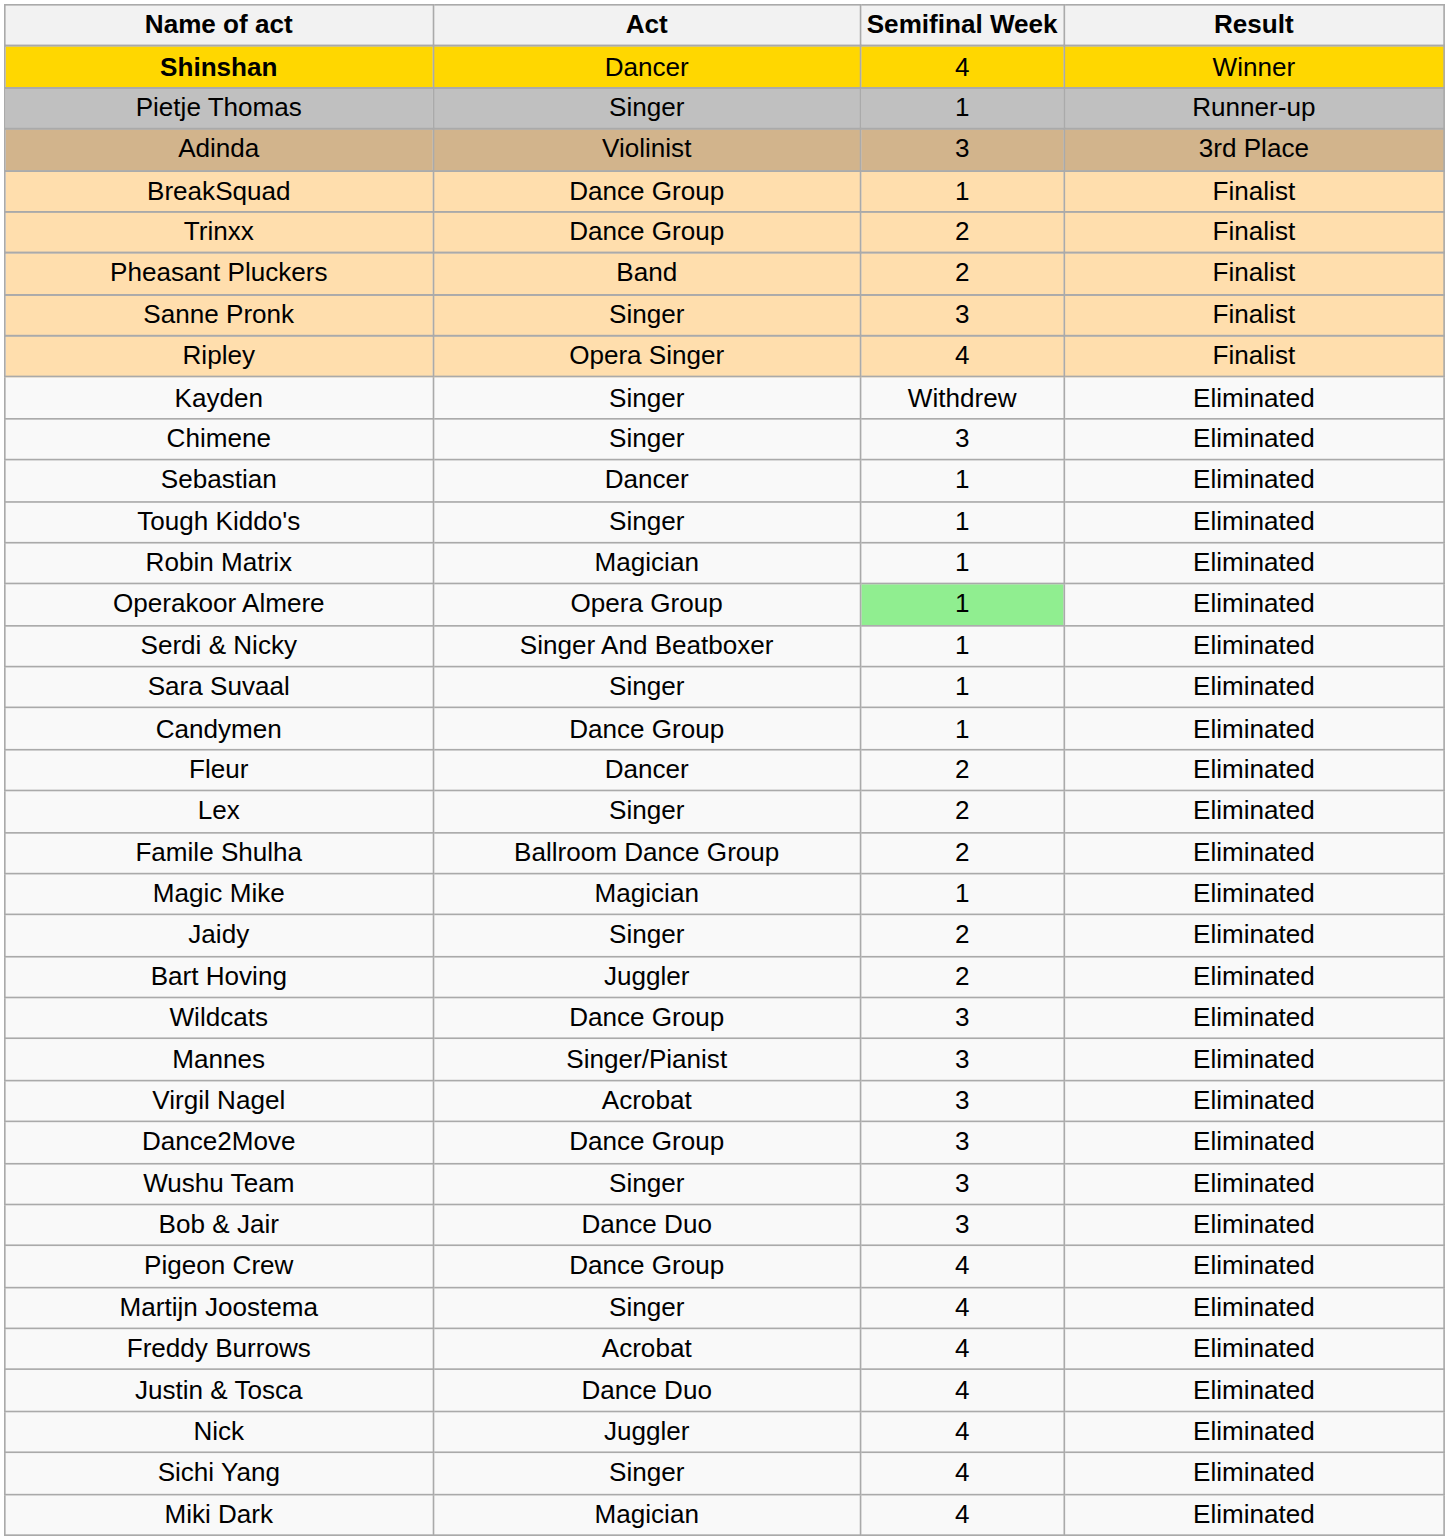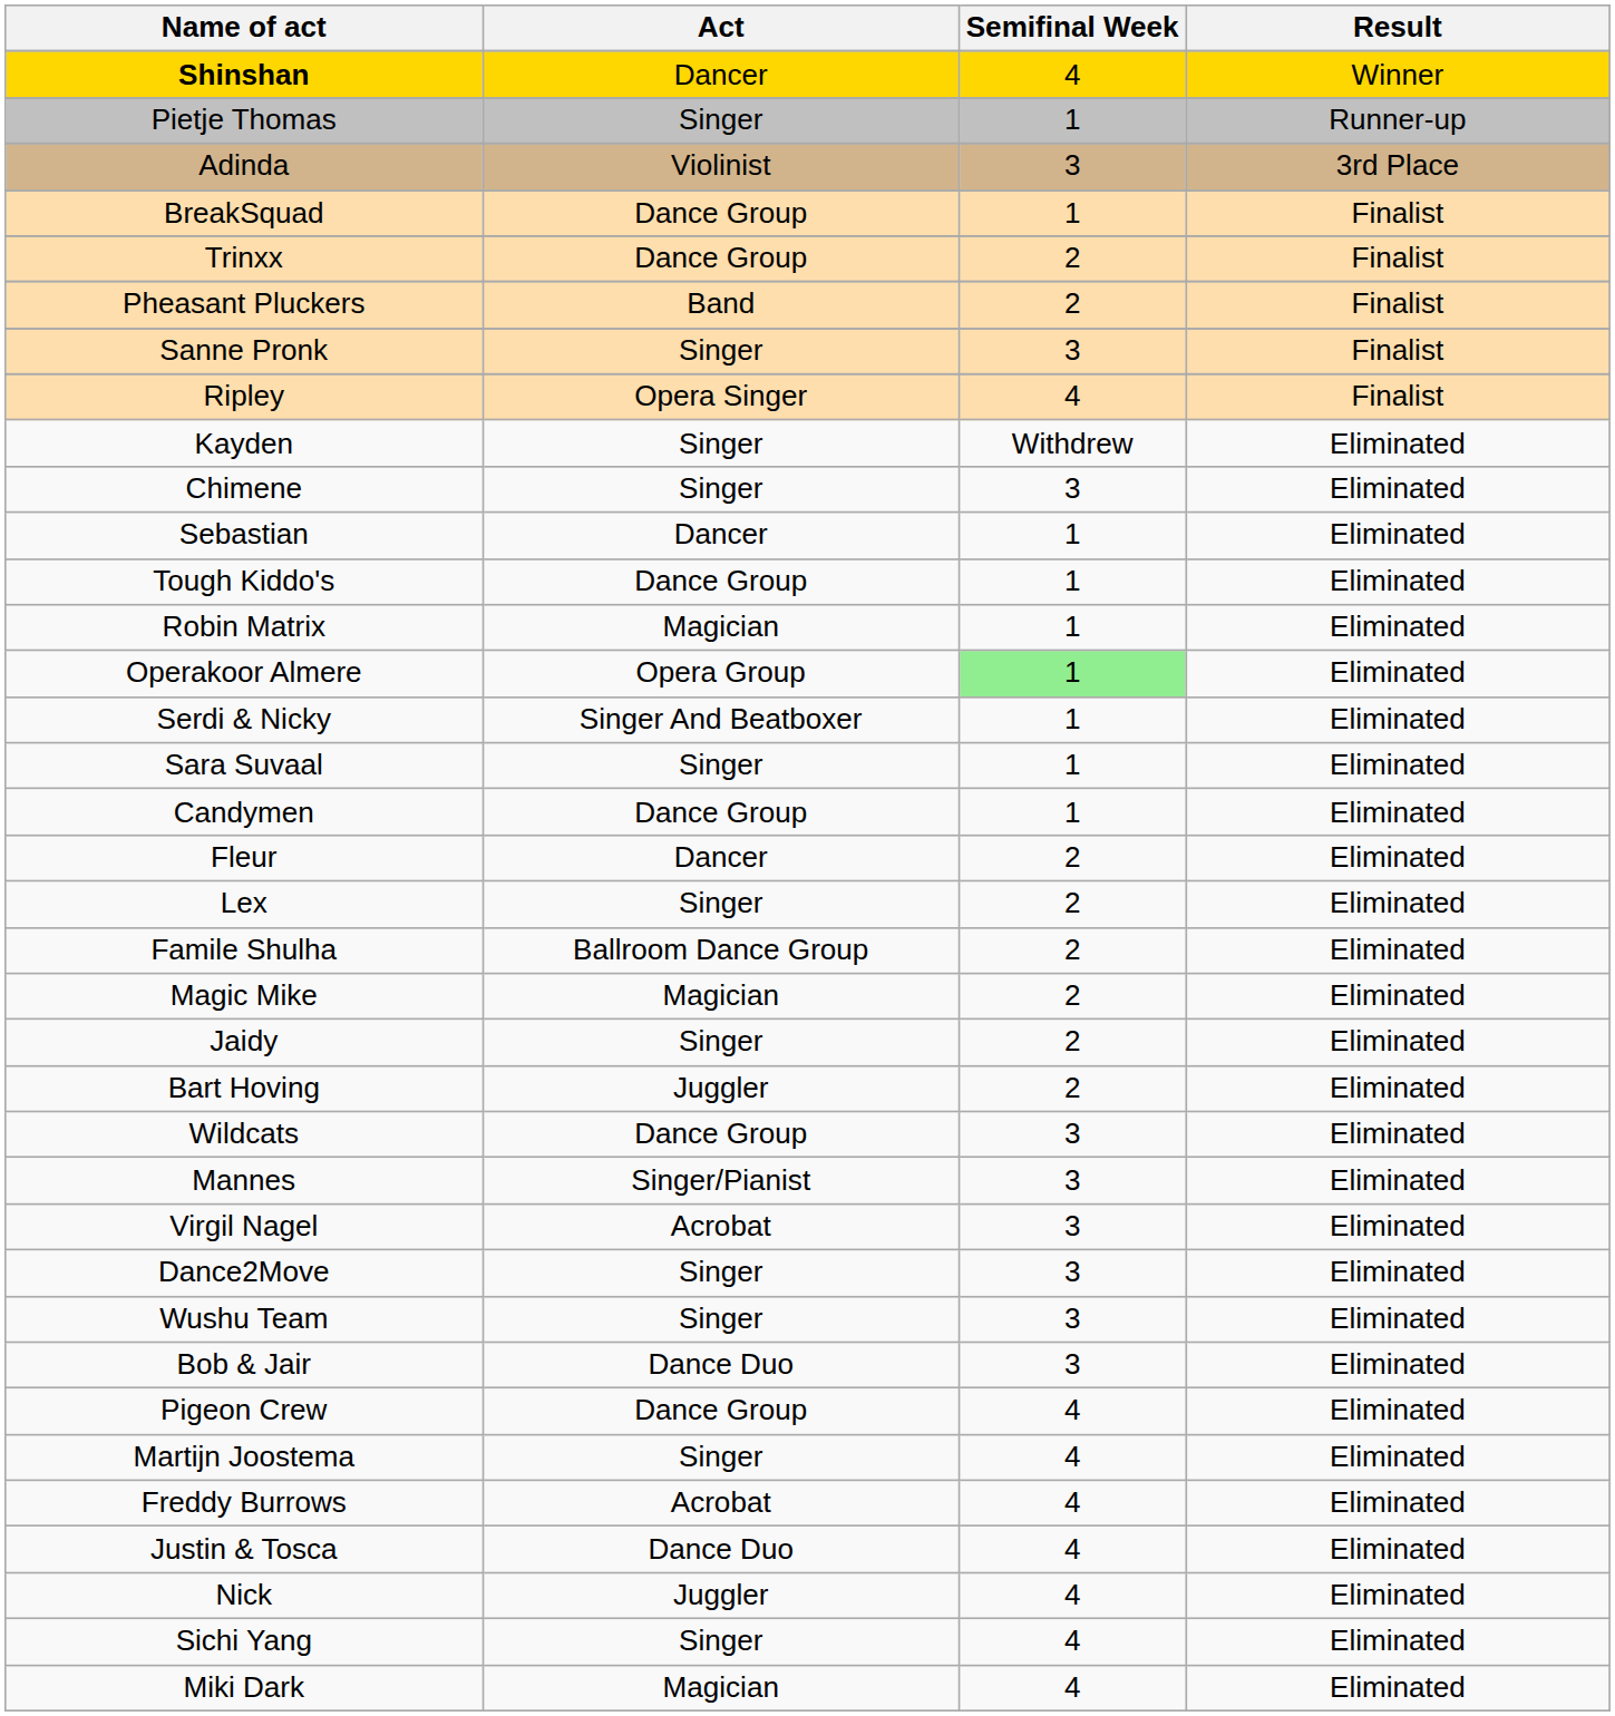 <table class="wikitable sortable" style="width:100%; text-align:center;">
 <tr>
 <th style="width:18%;">Name of act</th>
 <th style="width:18%">Act</th>
 <th style="width:08%">Semifinal Week</th>
 <th style="width:16%">Result</th>
 </tr>
 <tr>
 </tr>
 <tr style="background:gold;">
 <td><strong>Shinshan</strong> </td>
 <td>Dancer</td>
 <td>4</td>
 <td>Winner</td>
 </tr>
 <tr>
 </tr>
 <tr style="background:silver;">
 <td>Pietje Thomas</td>
 <td>Singer</td>
 <td>1</td>
 <td>Runner-up</td>
 </tr>
 <tr>
 </tr>
 <tr style="color:black; background:tan;">
 <td>Adinda</td>
 <td>Violinist</td>
 <td>3</td>
 <td>3rd Place</td>
 </tr>
 <tr>
 </tr>
 <tr bgcolor = NavajoWhite>
 <td>BreakSquad</td>
 <td>Dance Group</td>
 <td>1</td>
 <td>Finalist</td>
 </tr>
 <tr>
 </tr>
 <tr bgcolor = NavajoWhite>
 <td>Trinxx</td>
 <td>Dance Group</td>
 <td>2</td>
 <td>Finalist</td>
 </tr>
 <tr>
 </tr>
 <tr bgcolor = NavajoWhite>
 <td>Pheasant Pluckers</td>
 <td>Band</td>
 <td>2</td>
 <td>Finalist</td>
 </tr>
 <tr>
 </tr>
 <tr bgcolor = NavajoWhite>
 <td>Sanne Pronk</td>
 <td>Singer</td>
 <td>3</td>
 <td>Finalist</td>
 </tr>
 <tr>
 </tr>
 <tr bgcolor = NavajoWhite>
 <td>Ripley</td>
 <td>Opera Singer</td>
 <td>4</td>
 <td>Finalist</td>
 </tr>
 <tr>
 <td>Kayden </td>
 <td>Singer</td>
 <td>Withdrew</td>
 <td>Eliminated</td>
 </tr>
 <tr>
 <td>Chimene </td>
 <td>Singer</td>
 <td>3</td>
 <td>Eliminated</td>
 </tr>
 <tr>
 <td>Sebastian </td>
 <td>Dancer</td>
 <td>1</td>
 <td>Eliminated</td>
 </tr>
 <tr>
 <td>Tough Kiddo's</td>
-<td>Singer</td>
+<td>Dance Group</td>
 <td>1</td>
 <td>Eliminated</td>
 </tr>
 <tr>
 <td>Robin Matrix</td>
 <td>Magician</td>
 <td>1</td>
 <td>Eliminated</td>
 </tr>
 <tr>
 <td>Operakoor Almere</td>
 <td>Opera Group</td>
 <td style="background: lightgreen;">1</td>
 <td>Eliminated</td>
 </tr>
 <tr>
 <td>Serdi & Nicky</td>
 <td>Singer And Beatboxer</td>
 <td>1</td>
 <td>Eliminated</td>
 </tr>
 <tr>
 <td>Sara Suvaal</td>
 <td>Singer</td>
 <td>1</td>
 <td>Eliminated</td>
 </tr>
 <tr>
 <td>Candymen</td>
 <td>Dance Group</td>
 <td>1</td>
 <td>Eliminated</td>
 </tr>
 <tr>
 <td>Fleur</td>
 <td>Dancer</td>
 <td>2</td>
 <td>Eliminated</td>
 </tr>
 <tr>
 <td>Lex</td>
 <td>Singer</td>
 <td>2</td>
 <td>Eliminated</td>
 </tr>
 <tr>
 <td>Famile Shulha</td>
 <td>Ballroom Dance Group</td>
 <td>2</td>
 <td>Eliminated</td>
 </tr>
 <tr>
 <td>Magic Mike</td>
 <td>Magician</td>
-<td>1</td>
+<td>2</td>
 <td>Eliminated</td>
 </tr>
 <tr>
 <td>Jaidy</td>
 <td>Singer</td>
 <td>2</td>
 <td>Eliminated</td>
 </tr>
 <tr>
 <td>Bart Hoving</td>
 <td>Juggler</td>
 <td>2</td>
 <td>Eliminated</td>
 </tr>
 <tr>
 <td>Wildcats</td>
 <td>Dance Group</td>
 <td>3</td>
 <td>Eliminated</td>
 </tr>
 <tr>
 <td>Mannes</td>
 <td>Singer/Pianist</td>
 <td>3</td>
 <td>Eliminated</td>
 </tr>
 <tr>
 <td>Virgil Nagel</td>
 <td>Acrobat</td>
 <td>3</td>
 <td>Eliminated</td>
 </tr>
 <tr>
 <td>Dance2Move</td>
-<td>Dance Group</td>
+<td>Singer</td>
 <td>3</td>
 <td>Eliminated</td>
 </tr>
 <tr>
 <td>Wushu Team</td>
 <td>Singer</td>
 <td>3</td>
 <td>Eliminated</td>
 </tr>
 <tr>
 <td>Bob & Jair</td>
 <td>Dance Duo</td>
 <td>3</td>
 <td>Eliminated</td>
 </tr>
 <tr>
 <td>Pigeon Crew</td>
 <td>Dance Group</td>
 <td>4</td>
 <td>Eliminated</td>
 </tr>
 <tr>
 <td>Martijn Joostema</td>
 <td>Singer</td>
 <td>4</td>
 <td>Eliminated</td>
 </tr>
 <tr>
 <td>Freddy Burrows</td>
 <td>Acrobat</td>
 <td>4</td>
 <td>Eliminated</td>
 </tr>
 <tr>
 <td>Justin & Tosca</td>
 <td>Dance Duo</td>
 <td>4</td>
 <td>Eliminated</td>
 </tr>
 <tr>
 <td>Nick</td>
 <td>Juggler</td>
 <td>4</td>
 <td>Eliminated</td>
 </tr>
 <tr>
 <td>Sichi Yang</td>
 <td>Singer</td>
 <td>4</td>
 <td>Eliminated</td>
 </tr>
 <tr>
 <td>Miki Dark</td>
 <td>Magician</td>
 <td>4</td>
 <td>Eliminated</td>
 </tr>
 <tr>
 </tr>
 </table>
